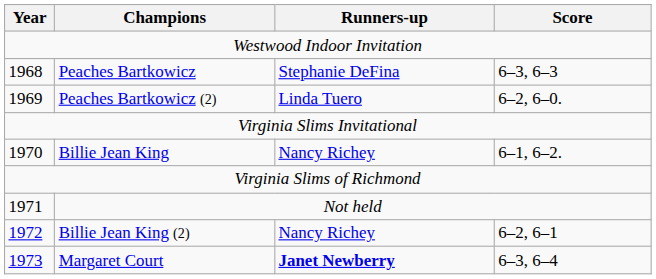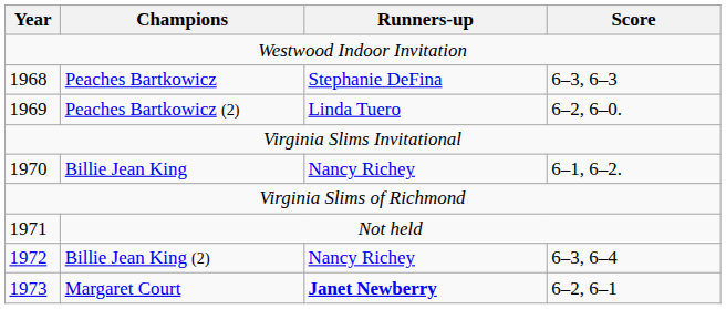 <table class="wikitable">
 <tr>
 <th style="width:40px">Year</th>
 <th style="width:200px">Champions</th>
 <th style="width:200px">Runners-up</th>
 <th style="width:140px" class="unsortable">Score</th>
 </tr>
 <tr>
 <td colspan=4 align=center><em>Westwood Indoor Invitation</em></td>
 </tr>
 <tr>
 <td>1968</td>
 <td>  <a href='#'>Peaches Bartkowicz</a></td>
 <td> <a href='#'>Stephanie DeFina</a></td>
 <td>6–3, 6–3</td>
 </tr>
 <tr>
 <td>1969</td>
 <td>  <a href='#'>Peaches Bartkowicz</a> <small>(2)</small></td>
 <td> <a href='#'>Linda Tuero</a></td>
 <td>6–2, 6–0.</td>
 </tr>
 <tr>
 <td colspan=4 align=center><em>Virginia Slims Invitational</em></td>
 </tr>
 <tr>
 <td>1970</td>
 <td> <a href='#'>Billie Jean King</a></td>
 <td> <a href='#'>Nancy Richey</a></td>
 <td>6–1, 6–2.</td>
 </tr>
 <tr>
 <td colspan=4 align=center><em>Virginia Slims of Richmond</em></td>
 </tr>
 <tr>
 <td>1971</td>
 <td colspan=3 align=center><em>Not held</em></td>
 </tr>
 <tr>
 <td><a href='#'>1972</a></td>
 <td> <a href='#'>Billie Jean King</a> <small>(2)</small></td>
 <td> <a href='#'>Nancy Richey</a></td>
-<td>6–2, 6–1</td>
+<td>6–3, 6–4</td>
 </tr>
 <tr>
 <td><a href='#'>1973</a></td>
 <td> <a href='#'>Margaret Court</a></td>
 <td><strong> <a href='#'>Janet Newberry</a></strong></td>
-<td>6–3, 6–4</td>
+<td>6–2, 6–1</td>
 </tr>
 </table>
